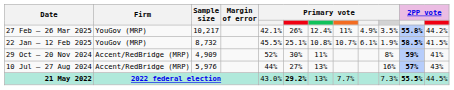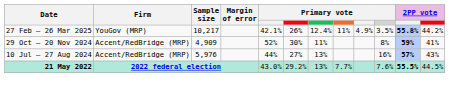 <table class="nowrap wikitable tpl-blanktable" style=text-align:center;font-size:90%>
 <tr>
 <th rowspan=2>Date</th>
 <th rowspan=2>Firm</th>
 <th rowspan=2>Sample<br>size</th>
 <th rowspan=2>Margin<br>of error</th>
 <th colspan=6>Primary vote</th>
 <th colspan=2 class=unsortable style=background:#ebbce3><a href='#'>2PP vote</a></th>
 </tr>
 <tr>
 <th style=background:></th>
 <th class="unsortable" style="background:#F00011"></th>
 <th class=unsortable style=background:#10C25B></th>
 <th class=unsortable style=background:#f36c21></th>
 <th class=unsortable style=background:></th>
 <th class=unsortable style=background:lightgray></th>
 <th style=background:></th>
 <th class="unsortable" style="background:#F00011"></th>
 </tr>
 <tr>
 <td align=right>27 Feb – 26 Mar 2025</td>
 <td align=left>YouGov (MRP)</td>
 <td>10,217</td>
 <td></td>
 <td>42.1%</td>
 <td>26%</td>
 <td>12.4%</td>
 <td>11%</td>
 <td>4.9%</td>
 <td>3.5%</td>
 <th style="background:#B6CDFB">55.8%</th>
 <td>44.2%</td>
 </tr>
 <tr>
-<td align=right>22 Jan – 12 Feb 2025</td>
-<td align=left>YouGov (MRP)</td>
-<td>8,732</td>
-<td></td>
-<td>45.5%</td>
-<td>25.1%</td>
-<td>10.8%</td>
-<td>10.7%</td>
-<td>6.1%</td>
-<td>1.9%</td>
-<th style="background:#B6CDFB">58.5%</th>
-<td>41.5%</td>
-</tr>
-<tr>
 <td align=right>29 Oct – 20 Nov 2024</td>
 <td align=left>Accent/RedBridge (MRP)</td>
 <td>4,909</td>
 <td></td>
 <td>52%</td>
 <td>30%</td>
 <td>11%</td>
 <td></td>
 <td></td>
 <td>8%</td>
 <th style="background:#B6CDFB">59%</th>
 <td>41%</td>
 </tr>
 <tr>
 <td align=right>10 Jul – 27 Aug 2024</td>
 <td align=left>Accent/RedBridge (MRP)</td>
 <td>5,976</td>
 <td></td>
 <td>44%</td>
 <td>27%</td>
 <td>13%</td>
 <td></td>
 <td></td>
 <td>16%</td>
 <th style="background:#B6CDFB">57%</th>
 <td>43%</td>
 </tr>
 <tr style=background:#b0e9db>
 <td style=text-align:right data-sort-value=21-May-2022><strong>21 May 2022</strong></td>
 <td colspan=3 style=text-align:center><strong><a href='#'>2022 federal election</a></strong></td>
 <td>43.0%</td>
-<td><strong>29.2%</strong></td>
+<td>29.2%</td>
 <td>13%</td>
 <td>7.7%</td>
 <td></td>
-<td>7.3%</td>
+<td>7.6%</td>
 <td><strong>55.5%</strong></td>
 <td>44.5%</td>
 </tr>
 </table>
